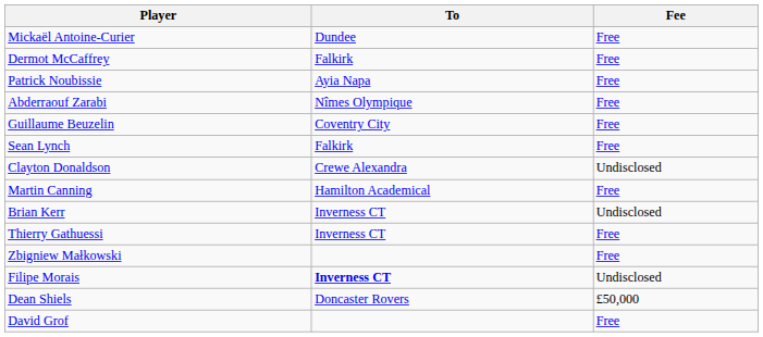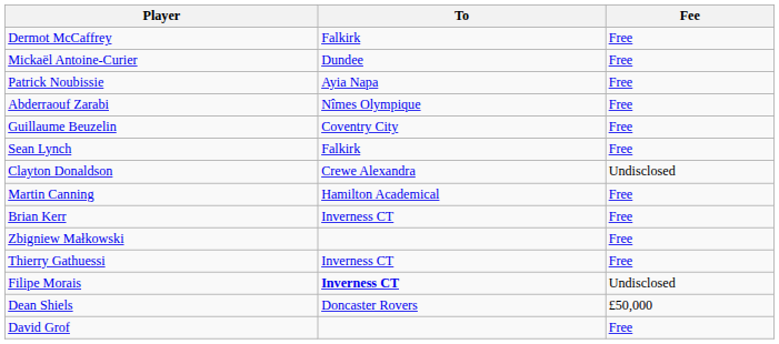 <table class="wikitable" style="text-align:center; font-size:95%;width:98%; text-align:left">
 <tr>
 <th><strong>Player</strong></th>
 <th><strong>To</strong></th>
 <th><strong>Fee</strong></th>
 </tr>
 <tr>
-<td> <a href='#'>Mickaël Antoine-Curier</a></td>
-<td><a href='#'>Dundee</a></td>
+<td> <a href='#'>Dermot McCaffrey</a></td>
+<td><a href='#'>Falkirk</a></td>
 <td><a href='#'>Free</a></td>
 </tr>
 <tr>
-<td> <a href='#'>Dermot McCaffrey</a></td>
-<td><a href='#'>Falkirk</a></td>
+<td> <a href='#'>Mickaël Antoine-Curier</a></td>
+<td><a href='#'>Dundee</a></td>
 <td><a href='#'>Free</a></td>
 </tr>
 <tr>
 <td> <a href='#'>Patrick Noubissie</a></td>
 <td><a href='#'>Ayia Napa</a></td>
 <td><a href='#'>Free</a></td>
 </tr>
 <tr>
 <td> <a href='#'>Abderraouf Zarabi</a></td>
 <td><a href='#'>Nîmes Olympique</a></td>
 <td><a href='#'>Free</a></td>
 </tr>
 <tr>
 <td> <a href='#'>Guillaume Beuzelin</a></td>
 <td><a href='#'>Coventry City</a></td>
 <td><a href='#'>Free</a></td>
 </tr>
 <tr>
 <td> <a href='#'>Sean Lynch</a></td>
 <td><a href='#'>Falkirk</a></td>
 <td><a href='#'>Free</a></td>
 </tr>
 <tr>
 <td> <a href='#'>Clayton Donaldson</a></td>
 <td><a href='#'>Crewe Alexandra</a></td>
 <td>Undisclosed</td>
 </tr>
 <tr>
 <td> <a href='#'>Martin Canning</a></td>
 <td><a href='#'>Hamilton Academical</a></td>
 <td><a href='#'>Free</a></td>
 </tr>
 <tr>
 <td> <a href='#'>Brian Kerr</a></td>
 <td><a href='#'>Inverness CT</a></td>
-<td>Undisclosed</td>
-</tr>
-<tr>
-<td> <a href='#'>Thierry Gathuessi</a></td>
-<td><a href='#'>Inverness CT</a></td>
 <td><a href='#'>Free</a></td>
 </tr>
 <tr>
 <td> <a href='#'>Zbigniew Małkowski</a></td>
 <td></td>
+<td><a href='#'>Free</a></td>
+</tr>
+<tr>
+<td> <a href='#'>Thierry Gathuessi</a></td>
+<td><a href='#'>Inverness CT</a></td>
 <td><a href='#'>Free</a></td>
 </tr>
 <tr>
 <td> <a href='#'>Filipe Morais</a></td>
 <td><strong><a href='#'>Inverness CT</a></strong></td>
 <td>Undisclosed</td>
 </tr>
 <tr>
 <td> <a href='#'>Dean Shiels</a></td>
 <td><a href='#'>Doncaster Rovers</a></td>
 <td>£50,000</td>
 </tr>
 <tr>
 <td> <a href='#'>David Grof</a></td>
 <td></td>
 <td><a href='#'>Free</a></td>
 </tr>
 </table>
